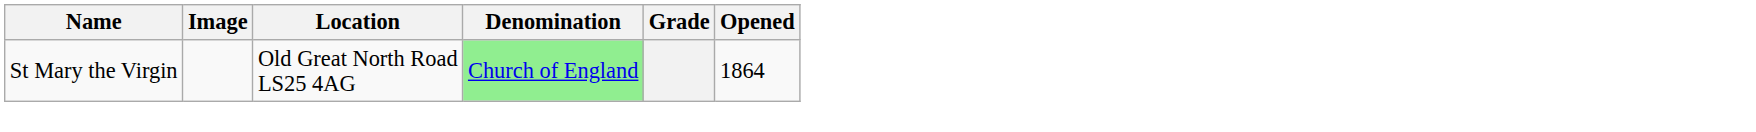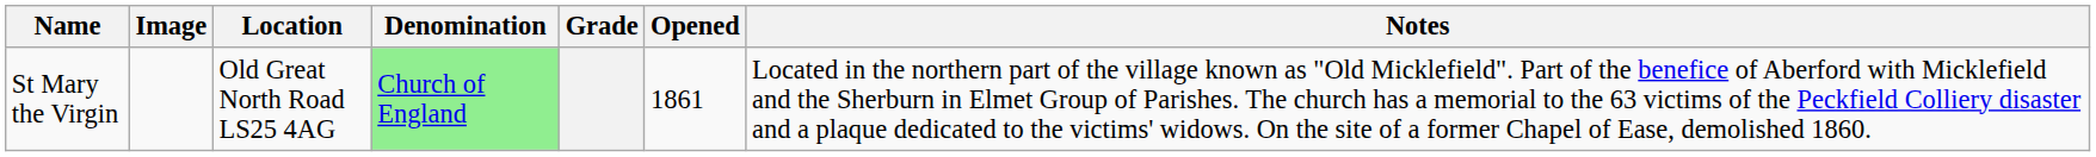 <table class="wikitable sortable">
 <tr>
 <th>Name</th>
 <th class="unsortable">Image</th>
 <th>Location</th>
 <th>Denomination</th>
 <th>Grade</th>
 <th>Opened</th>
+<th class="unsortable">Notes</th>
 </tr>
 <tr>
 <td>St Mary the Virgin</td>
 <td></td>
 <td>Old Great North Road<br>LS25 4AG</td>
 <td style="background: lightgreen;"><a href='#'>Church of England</a></td>
 <th></th>
-<td>1864</td>
+<td>1861</td>
+<td>Located in the northern part of the village known as "Old Micklefield". Part of the <a href='#'>benefice</a> of Aberford with Micklefield  and the Sherburn in Elmet Group of Parishes. The church has a memorial to the 63 victims of the <a href='#'>Peckfield Colliery disaster</a> and a plaque dedicated to the victims' widows. On the site of a former Chapel of Ease, demolished 1860.</td>
 </tr>
 </table>
